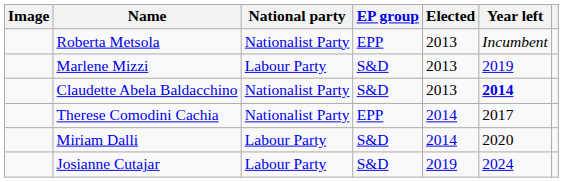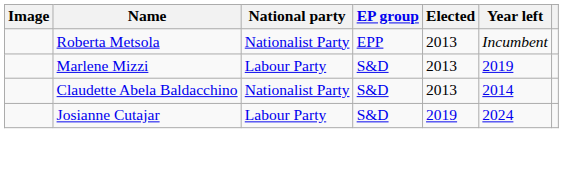 <table class="sortable wikitable">
 <tr>
 <th>Image</th>
 <th>Name</th>
 <th>National party</th>
 <th><a href='#'>EP group</a></th>
 <th>Elected</th>
 <th>Year left</th>
 <th></th>
 </tr>
 <tr>
 <td></td>
 <td><a href='#'>Roberta Metsola</a></td>
 <td> <a href='#'>Nationalist Party</a></td>
 <td> <a href='#'>EPP</a></td>
 <td>2013</td>
 <td><em>Incumbent</em></td>
 <td></td>
 </tr>
 <tr>
 <td></td>
 <td><a href='#'>Marlene Mizzi</a></td>
 <td> <a href='#'>Labour Party</a></td>
 <td> <a href='#'>S&D</a></td>
 <td>2013</td>
 <td><a href='#'>2019</a></td>
 <td></td>
 </tr>
 <tr>
 <td></td>
 <td><a href='#'>Claudette Abela Baldacchino</a></td>
 <td> <a href='#'>Nationalist Party</a></td>
 <td> <a href='#'>S&D</a></td>
 <td>2013</td>
-<td><strong><a href='#'>2014</a></strong></td>
-<td></td>
-</tr>
-<tr>
-<td></td>
-<td><a href='#'>Therese Comodini Cachia</a></td>
-<td> <a href='#'>Nationalist Party</a></td>
-<td> <a href='#'>EPP</a></td>
 <td><a href='#'>2014</a></td>
-<td>2017</td>
-<td></td>
-</tr>
-<tr>
-<td></td>
-<td><a href='#'>Miriam Dalli</a></td>
-<td> <a href='#'>Labour Party</a></td>
-<td> <a href='#'>S&D</a></td>
-<td><a href='#'>2014</a></td>
-<td>2020</td>
 <td></td>
 </tr>
 <tr>
 <td></td>
 <td><a href='#'>Josianne Cutajar</a></td>
 <td> <a href='#'>Labour Party</a></td>
 <td> <a href='#'>S&D</a></td>
 <td><a href='#'>2019</a></td>
 <td><a href='#'>2024</a></td>
 <td></td>
 </tr>
 </table>
